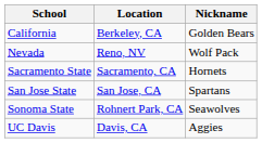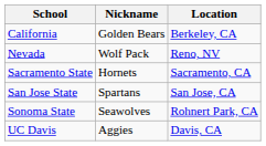 <table class="wikitable sortable">
 <tr>
 <th>School</th>
+<th>Nickname</th>
 <th>Location</th>
-<th>Nickname</th>
 </tr>
 <tr>
 <td><a href='#'>California</a></td>
+<td>Golden Bears</td>
 <td><a href='#'>Berkeley, CA</a></td>
-<td>Golden Bears</td>
 </tr>
 <tr>
 <td><a href='#'>Nevada</a></td>
+<td>Wolf Pack</td>
 <td><a href='#'>Reno, NV</a></td>
-<td>Wolf Pack</td>
 </tr>
 <tr>
 <td><a href='#'>Sacramento State</a></td>
+<td>Hornets</td>
 <td><a href='#'>Sacramento, CA</a></td>
-<td>Hornets</td>
 </tr>
 <tr>
 <td><a href='#'>San Jose State</a></td>
+<td>Spartans</td>
 <td><a href='#'>San Jose, CA</a></td>
-<td>Spartans</td>
 </tr>
 <tr>
 <td><a href='#'>Sonoma State</a></td>
+<td>Seawolves</td>
 <td><a href='#'>Rohnert Park, CA</a></td>
-<td>Seawolves</td>
 </tr>
 <tr>
 <td><a href='#'>UC Davis</a></td>
+<td>Aggies</td>
 <td><a href='#'>Davis, CA</a></td>
-<td>Aggies</td>
 </tr>
 </table>
